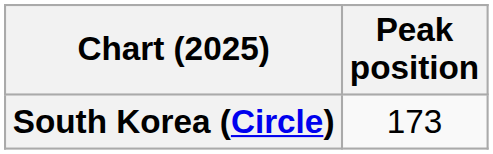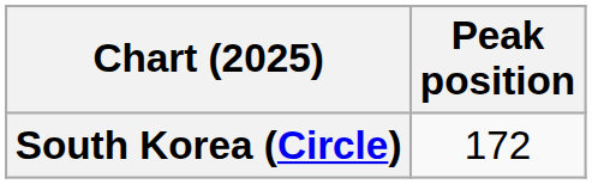 <table class="wikitable plainrowheaders" style="text-align:center">
 <tr>
 <th scope="col">Chart (2025)</th>
 <th scope="col">Peak<br>position</th>
 </tr>
 <tr>
 <th scope="row">South Korea (<a href='#'>Circle</a>)</th>
-<td>173</td>
+<td>172</td>
 </tr>
 </table>
